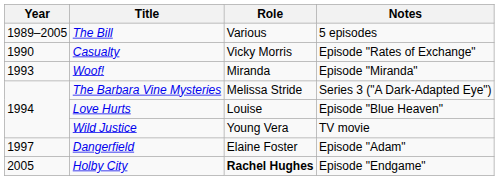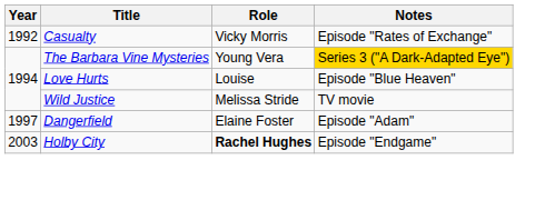 <table class="wikitable">
 <tr>
 <th>Year</th>
 <th>Title</th>
 <th>Role</th>
 <th>Notes</th>
 </tr>
 <tr>
-<td>1989–2005</td>
-<td><em><a href='#'>The Bill</a></em></td>
-<td>Various</td>
-<td>5 episodes</td>
-</tr>
-<tr>
-<td>1990</td>
+<td>1992</td>
 <td><em><a href='#'>Casualty</a></em></td>
 <td>Vicky Morris</td>
 <td>Episode "Rates of Exchange"</td>
 </tr>
 <tr>
-<td>1993</td>
-<td><em><a href='#'>Woof!</a></em></td>
-<td>Miranda</td>
-<td>Episode "Miranda"</td>
-</tr>
-<tr>
 <td rowspan="3">1994</td>
 <td><em><a href='#'>The Barbara Vine Mysteries</a></em></td>
-<td>Melissa Stride</td>
-<td>Series 3 ("A Dark-Adapted Eye")</td>
+<td>Young Vera</td>
+<td style="background: gold;">Series 3 ("A Dark-Adapted Eye")</td>
 </tr>
 <tr>
 <td><em><a href='#'>Love Hurts</a></em></td>
 <td>Louise</td>
 <td>Episode "Blue Heaven"</td>
 </tr>
 <tr>
 <td><em><a href='#'>Wild Justice</a></em></td>
-<td>Young Vera</td>
+<td>Melissa Stride</td>
 <td>TV movie</td>
 </tr>
 <tr>
 <td>1997</td>
 <td><em><a href='#'>Dangerfield</a></em></td>
 <td>Elaine Foster</td>
 <td>Episode "Adam"</td>
 </tr>
 <tr>
-<td>2005</td>
+<td>2003</td>
 <td><em><a href='#'>Holby City</a></em></td>
 <td><strong>Rachel Hughes</strong></td>
 <td>Episode "Endgame"</td>
 </tr>
 </table>
